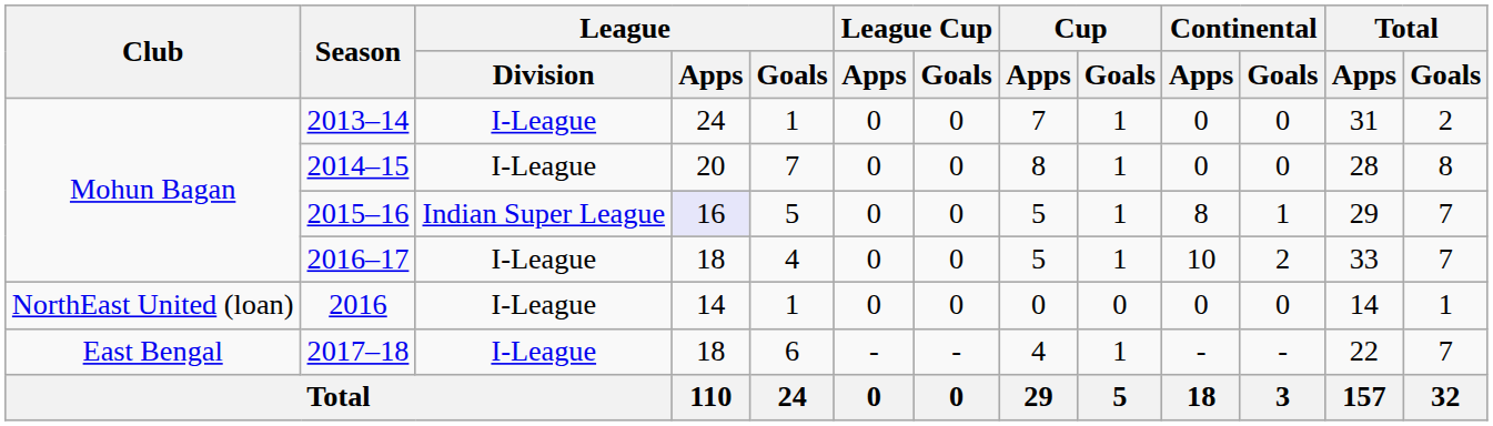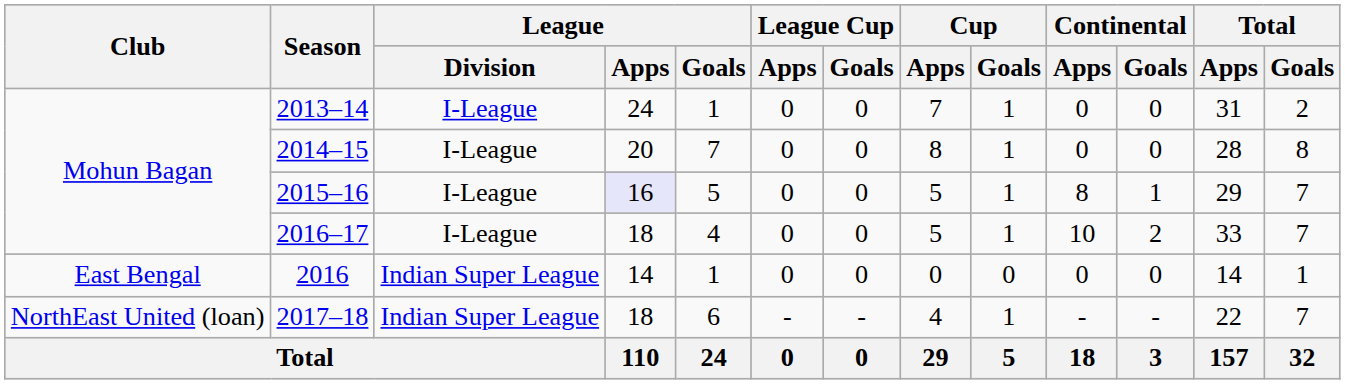 <table class="wikitable" style="text-align: center;">
 <tr>
 <th rowspan="2">Club</th>
 <th rowspan="2">Season</th>
 <th colspan="3">League</th>
 <th colspan="2">League Cup</th>
 <th colspan="2">Cup</th>
 <th colspan="2">Continental</th>
 <th colspan="2">Total</th>
 </tr>
 <tr>
 <th>Division</th>
 <th>Apps</th>
 <th>Goals</th>
 <th>Apps</th>
 <th>Goals</th>
 <th>Apps</th>
 <th>Goals</th>
 <th>Apps</th>
 <th>Goals</th>
 <th>Apps</th>
 <th>Goals</th>
 </tr>
 <tr>
 <td rowspan="4"><a href='#'>Mohun Bagan</a></td>
 <td><a href='#'>2013–14</a></td>
 <td><a href='#'>I-League</a></td>
 <td>24</td>
 <td>1</td>
 <td>0</td>
 <td>0</td>
 <td>7</td>
 <td>1</td>
 <td>0</td>
 <td>0</td>
 <td>31</td>
 <td>2</td>
 </tr>
 <tr>
 <td><a href='#'>2014–15</a></td>
 <td>I-League</td>
 <td>20</td>
 <td>7</td>
 <td>0</td>
 <td>0</td>
 <td>8</td>
 <td>1</td>
 <td>0</td>
 <td>0</td>
 <td>28</td>
 <td>8</td>
 </tr>
 <tr>
 <td><a href='#'>2015–16</a></td>
-<td><a href='#'>Indian Super League</a></td>
+<td>I-League</td>
 <td style="background: lavender;">16</td>
 <td>5</td>
 <td>0</td>
 <td>0</td>
 <td>5</td>
 <td>1</td>
 <td>8</td>
 <td>1</td>
 <td>29</td>
 <td>7</td>
 </tr>
 <tr>
 <td><a href='#'>2016–17</a></td>
 <td>I-League</td>
 <td>18</td>
 <td>4</td>
 <td>0</td>
 <td>0</td>
 <td>5</td>
 <td>1</td>
 <td>10</td>
 <td>2</td>
 <td>33</td>
 <td>7</td>
 </tr>
 <tr>
-<td rowspan="1"><a href='#'>NorthEast United</a> (loan)</td>
+<td rowspan="1"><a href='#'>East Bengal</a></td>
 <td><a href='#'>2016</a></td>
-<td>I-League</td>
+<td><a href='#'>Indian Super League</a></td>
 <td>14</td>
 <td>1</td>
 <td>0</td>
 <td>0</td>
 <td>0</td>
 <td>0</td>
 <td>0</td>
 <td>0</td>
 <td>14</td>
 <td>1</td>
 </tr>
 <tr>
-<td rowspan="1"><a href='#'>East Bengal</a></td>
+<td rowspan="1"><a href='#'>NorthEast United</a> (loan)</td>
 <td><a href='#'>2017–18</a></td>
-<td><a href='#'>I-League</a></td>
+<td><a href='#'>Indian Super League</a></td>
 <td>18</td>
 <td>6</td>
 <td>-</td>
 <td>-</td>
 <td>4</td>
 <td>1</td>
 <td>-</td>
 <td>-</td>
 <td>22</td>
 <td>7</td>
 </tr>
 <tr>
 <th colspan="3">Total</th>
 <th>110</th>
 <th>24</th>
 <th>0</th>
 <th>0</th>
 <th>29</th>
 <th>5</th>
 <th>18</th>
 <th>3</th>
 <th>157</th>
 <th>32</th>
 </tr>
 </table>
